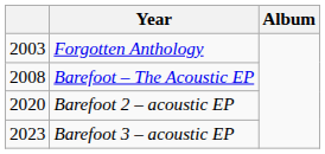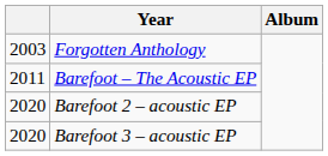 <table class="wikitable">
 <tr>
 <th></th>
 <th>Year</th>
 <th>Album</th>
 </tr>
 <tr>
 <td>2003</td>
 <td><em><a href='#'>Forgotten Anthology</a></em></td>
 </tr>
 <tr>
-<td>2008</td>
+<td>2011</td>
 <td><em><a href='#'>Barefoot – The Acoustic EP</a></em></td>
 </tr>
 <tr>
 <td>2020</td>
 <td><em>Barefoot 2 – acoustic EP</em></td>
 </tr>
 <tr>
-<td>2023</td>
+<td>2020</td>
 <td><em>Barefoot 3 – acoustic EP</em></td>
 </tr>
 </table>
